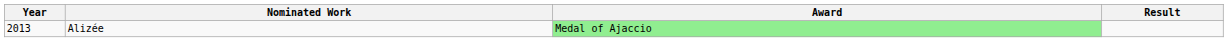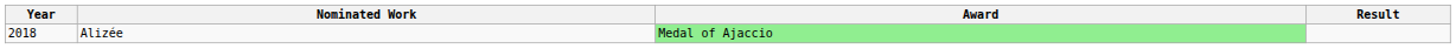 <table class="wikitable" width=100%>
 <tr>
 <th width=5%>Year</th>
 <th width=40%>Nominated Work</th>
 <th width=45%>Award</th>
 <th width=10%>Result</th>
 </tr>
 <tr>
-<td>2013</td>
+<td>2018</td>
 <td>Alizée</td>
 <td style="background: lightgreen;">Medal of Ajaccio</td>
 <td></td>
 </tr>
 </table>
